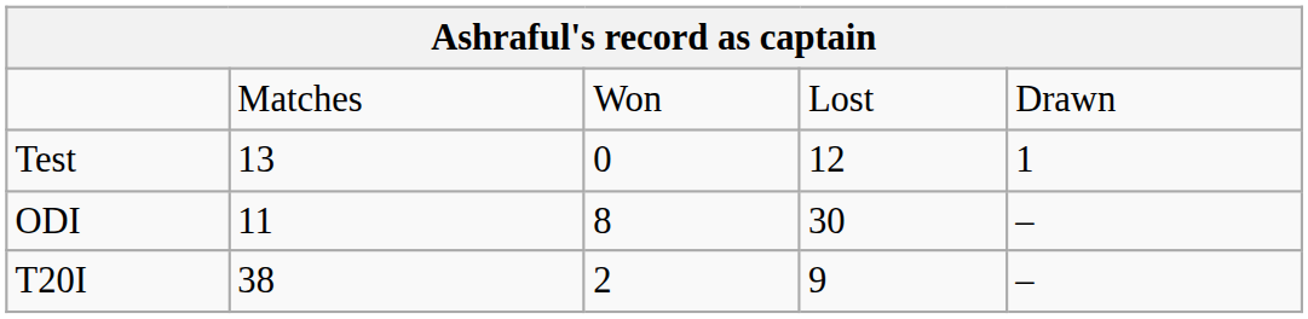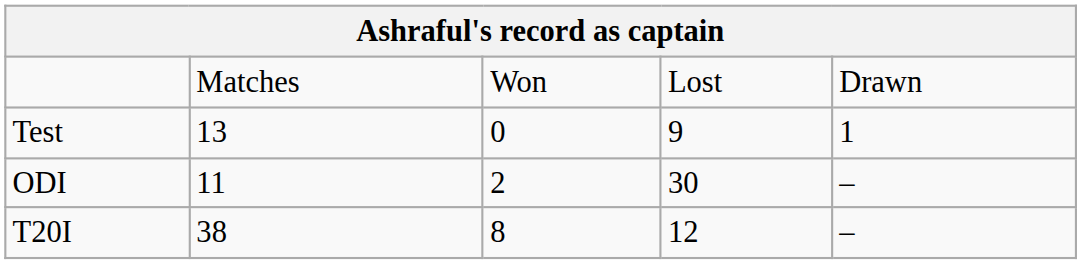 <table class="wikitable" style="float: right; margin-left: 1em; width: 40%; font-size: 90%;" cellspacing="5">
 <tr>
 <th colspan="6"><strong>Ashraful's record as captain</strong></th>
 </tr>
 <tr>
 <td> </td>
 <td>Matches</td>
 <td>Won</td>
 <td>Lost</td>
 <td>Drawn</td>
 </tr>
 <tr>
 <td>Test</td>
 <td>13</td>
 <td>0</td>
-<td>12</td>
+<td>9</td>
 <td>1</td>
 </tr>
 <tr>
 <td>ODI</td>
 <td>11</td>
-<td>8</td>
+<td>2</td>
 <td>30</td>
 <td>–</td>
 </tr>
 <tr>
 <td>T20I</td>
 <td>38</td>
-<td>2</td>
-<td>9</td>
+<td>8</td>
+<td>12</td>
 <td>–</td>
 </tr>
 </table>
